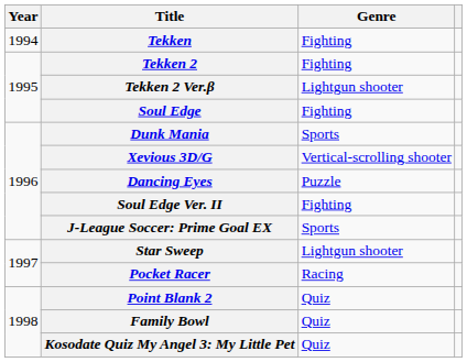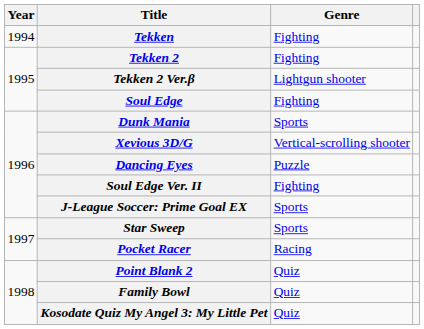 <table class="wikitable sortable plainrowheaders">
 <tr>
 <th scope="col">Year</th>
 <th scope="col">Title</th>
 <th scope="col">Genre</th>
 <th scope="col" class="unsortable"></th>
 </tr>
 <tr>
 <td style="text-align: center;">1994</td>
 <th scope="row"><em><a href='#'>Tekken</a></em></th>
 <td><a href='#'>Fighting</a></td>
 <td></td>
 </tr>
 <tr>
 <td rowspan="3" style="text-align: center;">1995</td>
 <th scope="row"><em><a href='#'>Tekken 2</a></em></th>
 <td><a href='#'>Fighting</a></td>
 <td></td>
 </tr>
 <tr>
 <th scope="row"><em>Tekken 2 Ver.β</em></th>
 <td><a href='#'>Lightgun shooter</a></td>
 <td></td>
 </tr>
 <tr>
 <th scope="row"><em><a href='#'>Soul Edge</a></em></th>
 <td><a href='#'>Fighting</a></td>
 <td></td>
 </tr>
 <tr>
 <td rowspan="5" style="text-align: center;">1996</td>
 <th scope="row"><em><a href='#'>Dunk Mania</a></em></th>
 <td><a href='#'>Sports</a></td>
 <td></td>
 </tr>
 <tr>
 <th scope="row"><em><a href='#'>Xevious 3D/G</a></em></th>
 <td><a href='#'>Vertical-scrolling shooter</a></td>
 <td></td>
 </tr>
 <tr>
 <th scope="row"><em><a href='#'>Dancing Eyes</a></em></th>
 <td><a href='#'>Puzzle</a></td>
 <td></td>
 </tr>
 <tr>
 <th scope="row"><em>Soul Edge Ver. II</em></th>
 <td><a href='#'>Fighting</a></td>
 <td></td>
 </tr>
 <tr>
 <th scope="row"><em>J-League Soccer: Prime Goal EX</em></th>
 <td><a href='#'>Sports</a></td>
 <td></td>
 </tr>
 <tr>
 <td rowspan="2" style="text-align: center;">1997</td>
 <th scope="row"><em>Star Sweep</em></th>
-<td><a href='#'>Lightgun shooter</a></td>
+<td><a href='#'>Sports</a></td>
 <td></td>
 </tr>
 <tr>
 <th scope="row"><em><a href='#'>Pocket Racer</a></em></th>
 <td><a href='#'>Racing</a></td>
 <td></td>
 </tr>
 <tr>
 <td rowspan="3" style="text-align: center;">1998</td>
 <th scope="row"><em><a href='#'>Point Blank 2</a></em></th>
 <td><a href='#'>Quiz</a></td>
 <td></td>
 </tr>
 <tr>
 <th scope="row"><em>Family Bowl</em></th>
 <td><a href='#'>Quiz</a></td>
 <td></td>
 </tr>
 <tr>
 <th scope="row"><em>Kosodate Quiz My Angel 3: My Little Pet</em></th>
 <td><a href='#'>Quiz</a></td>
 <td></td>
 </tr>
 </table>
